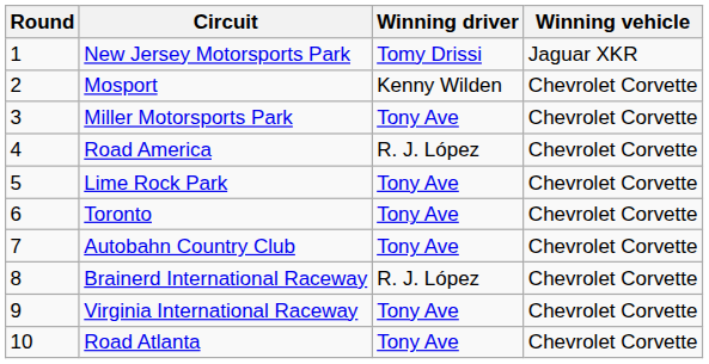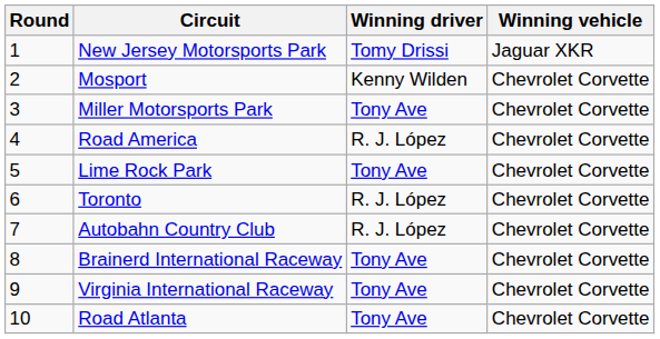 <table class="wikitable" style="font-size: 90%;">
 <tr>
 <th>Round</th>
 <th>Circuit</th>
 <th>Winning driver</th>
 <th>Winning vehicle</th>
 </tr>
 <tr>
 <td>1</td>
 <td><a href='#'>New Jersey Motorsports Park</a></td>
 <td> <a href='#'>Tomy Drissi</a></td>
 <td>Jaguar XKR</td>
 </tr>
 <tr>
 <td>2</td>
 <td><a href='#'>Mosport</a></td>
 <td> Kenny Wilden</td>
 <td>Chevrolet Corvette</td>
 </tr>
 <tr>
 <td>3</td>
 <td><a href='#'>Miller Motorsports Park</a></td>
 <td> <a href='#'>Tony Ave</a></td>
 <td>Chevrolet Corvette</td>
 </tr>
 <tr>
 <td>4</td>
 <td><a href='#'>Road America</a></td>
 <td> R. J. López</td>
 <td>Chevrolet Corvette</td>
 </tr>
 <tr>
 <td>5</td>
 <td><a href='#'>Lime Rock Park</a></td>
 <td> <a href='#'>Tony Ave</a></td>
 <td>Chevrolet Corvette</td>
 </tr>
 <tr>
 <td>6</td>
 <td><a href='#'>Toronto</a></td>
-<td> <a href='#'>Tony Ave</a></td>
+<td> R. J. López</td>
 <td>Chevrolet Corvette</td>
 </tr>
 <tr>
 <td>7</td>
 <td><a href='#'>Autobahn Country Club</a></td>
-<td> <a href='#'>Tony Ave</a></td>
+<td> R. J. López</td>
 <td>Chevrolet Corvette</td>
 </tr>
 <tr>
 <td>8</td>
 <td><a href='#'>Brainerd International Raceway</a></td>
-<td> R. J. López</td>
+<td> <a href='#'>Tony Ave</a></td>
 <td>Chevrolet Corvette</td>
 </tr>
 <tr>
 <td>9</td>
 <td><a href='#'>Virginia International Raceway</a></td>
 <td> <a href='#'>Tony Ave</a></td>
 <td>Chevrolet Corvette</td>
 </tr>
 <tr>
 <td>10</td>
 <td><a href='#'>Road Atlanta</a></td>
 <td> <a href='#'>Tony Ave</a></td>
 <td>Chevrolet Corvette</td>
 </tr>
 </table>
